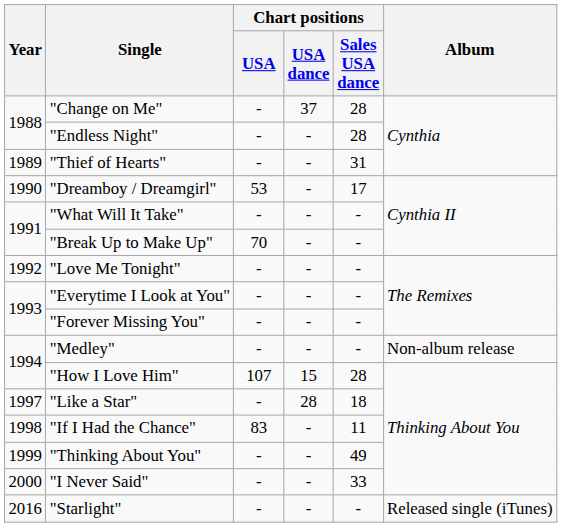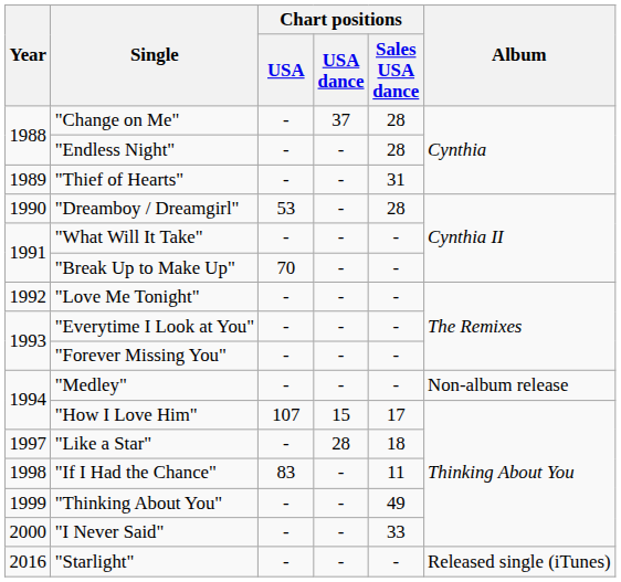 <table Class = "wikitable">
 <tr>
 <th style="text-align:center;" rowspan="2">Year</th>
 <th style="text-align:center;" rowspan="2">Single</th>
 <th style="text-align:center;" colspan="3">Chart positions</th>
 <th style="text-align:center;" rowspan="2">Album</th>
 </tr>
 <tr>
 <th style="width:40px;"><a href='#'>USA</a></th>
 <th style="width:40px;"><a href='#'>USA dance</a></th>
 <th style="width:40px;"><a href='#'>Sales USA dance</a></th>
 </tr>
 <tr>
 <td style="text-align:center;" rowspan="2">1988</td>
 <td style="text-align:left;">"Change on Me"</td>
 <td style="text-align:center;">-</td>
 <td style="text-align:center;">37</td>
 <td style="text-align:center;">28</td>
 <td style="text-align:left;" rowspan="3"><em>Cynthia</em></td>
 </tr>
 <tr>
 <td style="text-align:left;">"Endless Night"</td>
 <td style="text-align:center;">-</td>
 <td style="text-align:center;">-</td>
 <td style="text-align:center;">28</td>
 </tr>
 <tr>
 <td style="text-align:center;">1989</td>
 <td style="text-align:left;">"Thief of Hearts"</td>
 <td style="text-align:center;">-</td>
 <td style="text-align:center;">-</td>
 <td style="text-align:center;">31</td>
 </tr>
 <tr>
 <td style="text-align:center;">1990</td>
 <td style="text-align:left;">"Dreamboy / Dreamgirl"</td>
 <td style="text-align:center;">53</td>
 <td style="text-align:center;">-</td>
-<td style="text-align:center;">17</td>
+<td style="text-align:center; vertical-align:top;">28</td>
 <td style="text-align:left;" rowspan="3"><em> Cynthia II</em></td>
 </tr>
 <tr>
 <td style="text-align:center;" rowspan="2">1991</td>
 <td style="text-align:left;">"What Will It Take"</td>
 <td style="text-align:center;">-</td>
 <td style="text-align:center;">-</td>
 <td style="text-align:center;">-</td>
 </tr>
 <tr>
 <td style="text-align:left;">"Break Up to Make Up"</td>
 <td style="text-align:center; vertical-align:top;">70</td>
 <td style="text-align:center; vertical-align:top;">-</td>
 <td style="text-align:center; vertical-align:top;">-</td>
 </tr>
 <tr>
 <td style="text-align:center;">1992</td>
 <td style="text-align:left;">"Love Me Tonight"</td>
 <td style="text-align:center; vertical-align:top;">-</td>
 <td style="text-align:center; vertical-align:top;">-</td>
 <td style="text-align:center; vertical-align:top;">-</td>
 <td style="text-align:left;" rowspan="3"><em> The Remixes</em></td>
 </tr>
 <tr>
 <td style="text-align:center;" rowspan="2">1993</td>
 <td style="text-align:left;">"Everytime I Look at You"</td>
 <td style="text-align:center;">-</td>
 <td style="text-align:center;">-</td>
 <td style="text-align:center;">-</td>
 </tr>
 <tr>
 <td style="text-align:left;">"Forever Missing You"</td>
 <td style="text-align:center;">-</td>
 <td style="text-align:center;">-</td>
 <td style="text-align:center;">-</td>
 </tr>
 <tr>
 <td style="text-align:center;" rowspan="2">1994</td>
 <td style="text-align:left; vertical-align:top;">"Medley"</td>
 <td style="text-align:center; vertical-align:top;">-</td>
 <td style="text-align:center; vertical-align:top;">-</td>
 <td style="text-align:center; vertical-align:top;">-</td>
 <td style="text-align:left;">Non-album release</td>
 </tr>
 <tr>
 <td style="text-align:left; vertical-align:top;">"How I Love Him"</td>
 <td style="text-align:center; vertical-align:top;">107</td>
 <td style="text-align:center; vertical-align:top;">15</td>
-<td style="text-align:center; vertical-align:top;">28</td>
+<td style="text-align:center;">17</td>
 <td style="text-align:left;" rowspan="5"><em> Thinking About You</em></td>
 </tr>
 <tr>
 <td style="text-align:center;">1997</td>
 <td style="text-align:left;">"Like a Star"</td>
 <td style="text-align:center; vertical-align:top;">-</td>
 <td style="text-align:center; vertical-align:top;">28</td>
 <td style="text-align:center; vertical-align:top;">18</td>
 </tr>
 <tr>
 <td style="text-align:center;">1998</td>
 <td style="text-align:left;">"If I Had the Chance"</td>
 <td style="text-align:center; vertical-align:top;">83</td>
 <td style="text-align:center; vertical-align:top;">-</td>
 <td style="text-align:center; vertical-align:top;">11</td>
 </tr>
 <tr>
 <td style="text-align:center;">1999</td>
 <td style="text-align:left;">"Thinking About You"</td>
 <td style="text-align:center; vertical-align:top;">-</td>
 <td style="text-align:center; vertical-align:top;">-</td>
 <td style="text-align:center; vertical-align:top;">49</td>
 </tr>
 <tr>
 <td style="text-align:center;">2000</td>
 <td style="text-align:left;">"I Never Said"</td>
 <td style="text-align:center; vertical-align:top;">-</td>
 <td style="text-align:center; vertical-align:top;">-</td>
 <td style="text-align:center; vertical-align:top;">33</td>
 </tr>
 <tr>
 <td style="text-align:center;">2016</td>
 <td style="text-align:left;">"Starlight"</td>
 <td style="text-align:center; vertical-align:top;">-</td>
 <td style="text-align:center; vertical-align:top;">-</td>
 <td style="text-align:center; vertical-align:top;">-</td>
 <td style="text-align:left;" rowspan="1">Released single (iTunes)</td>
 </tr>
 </table>
